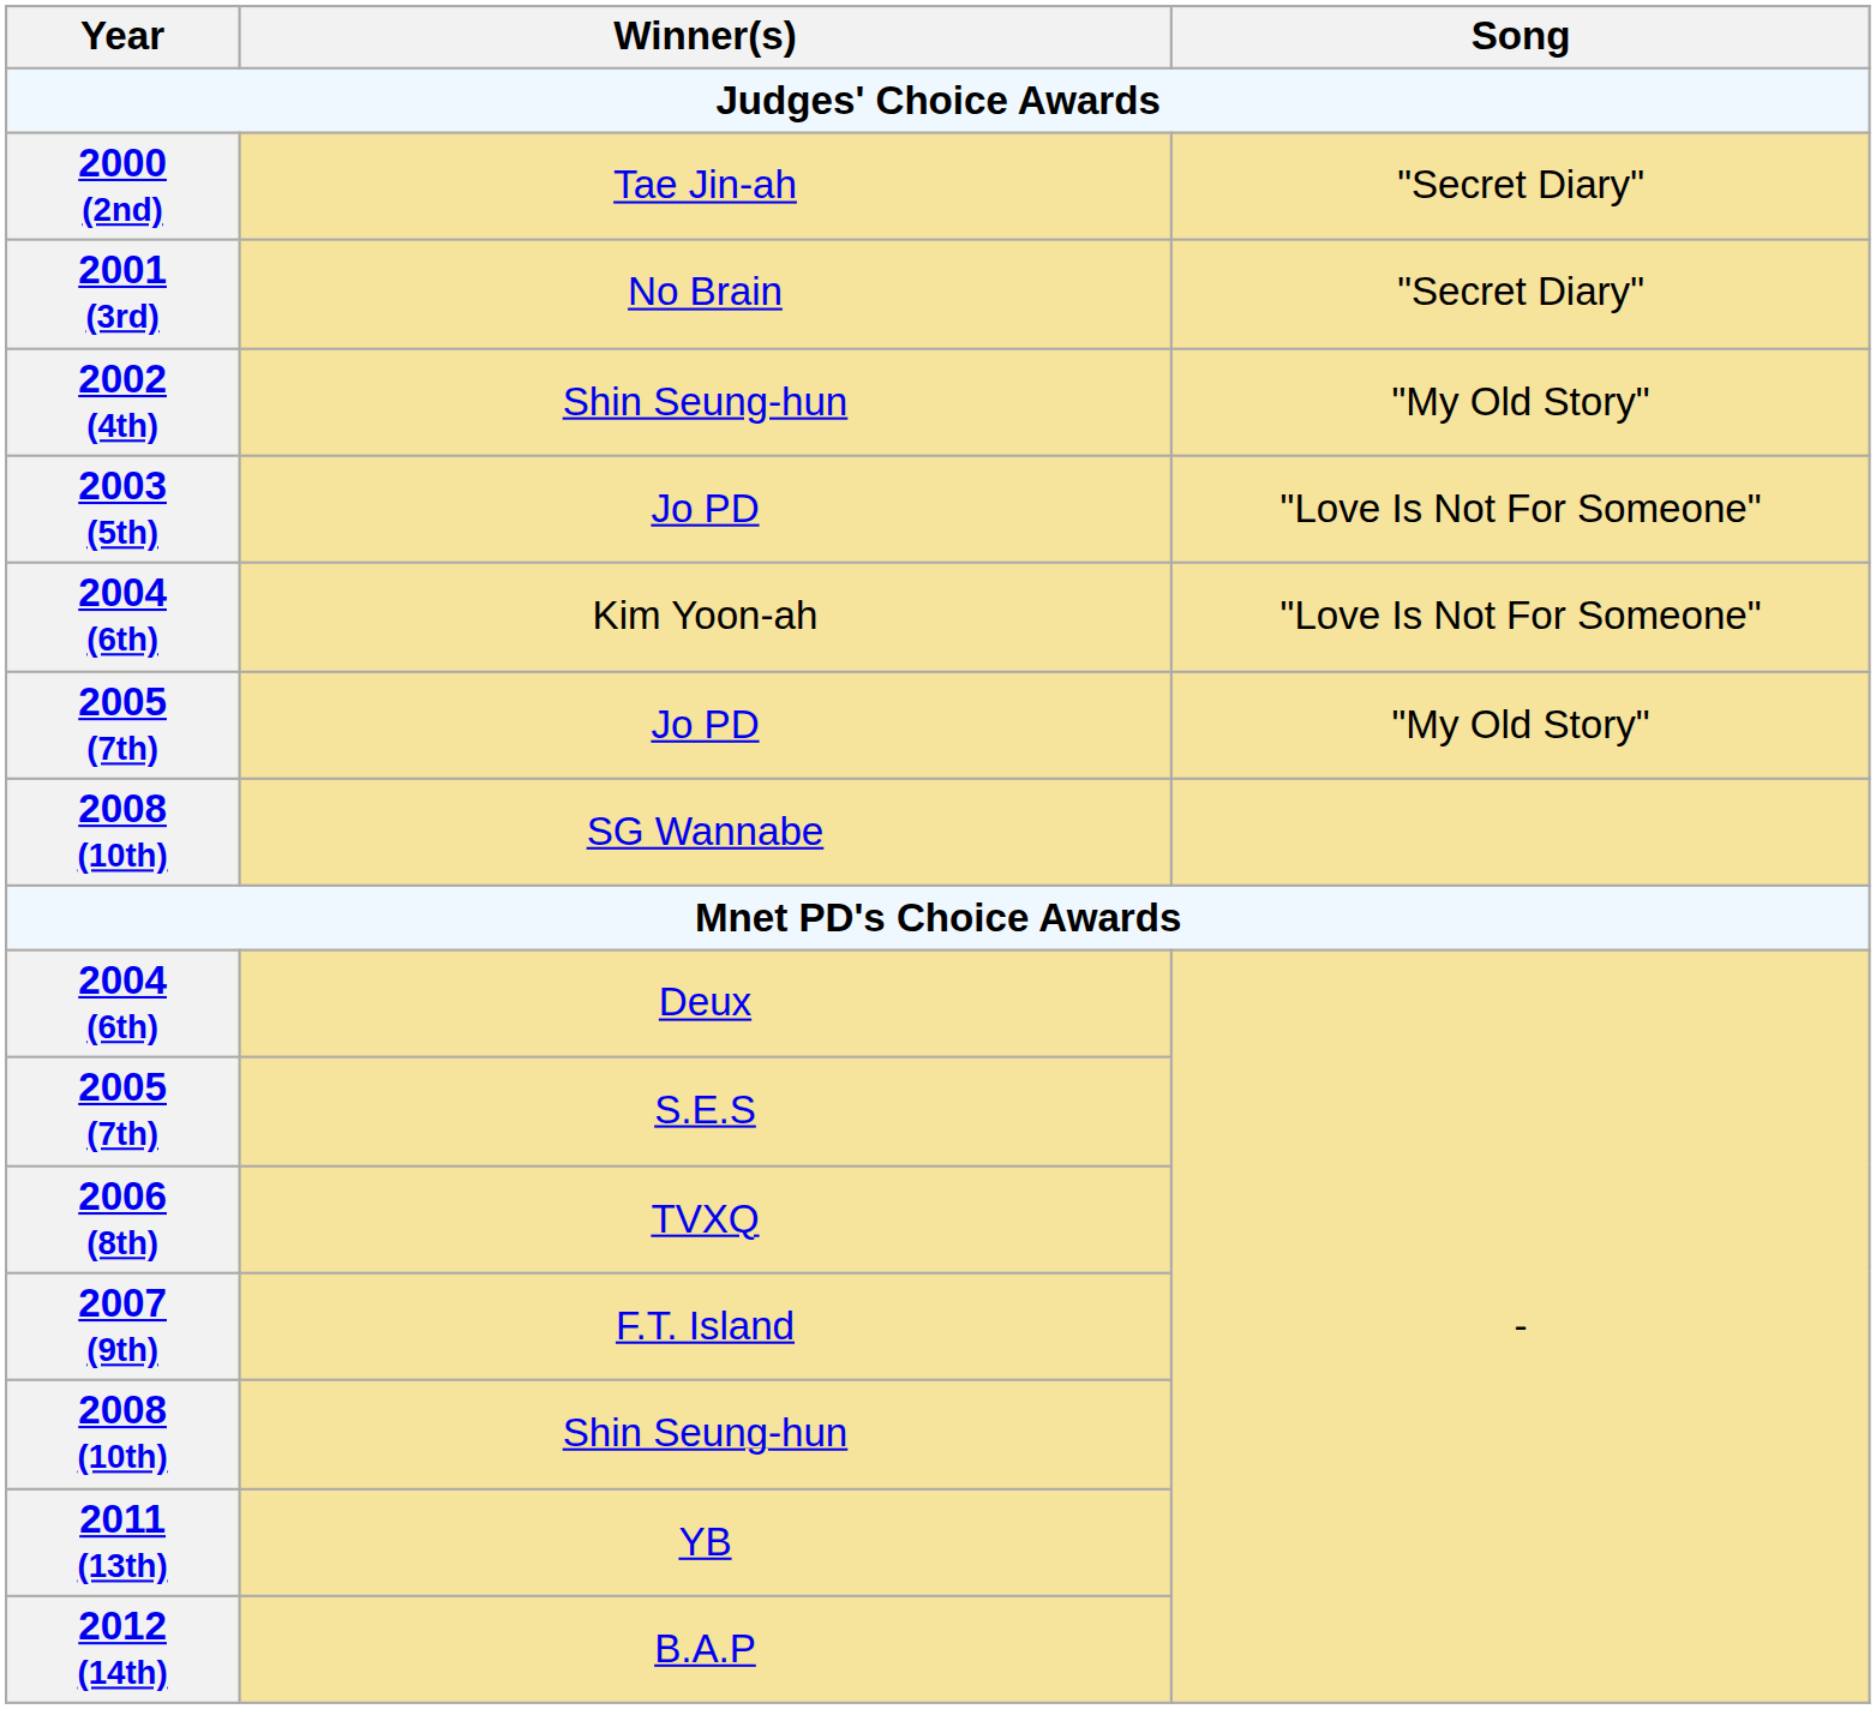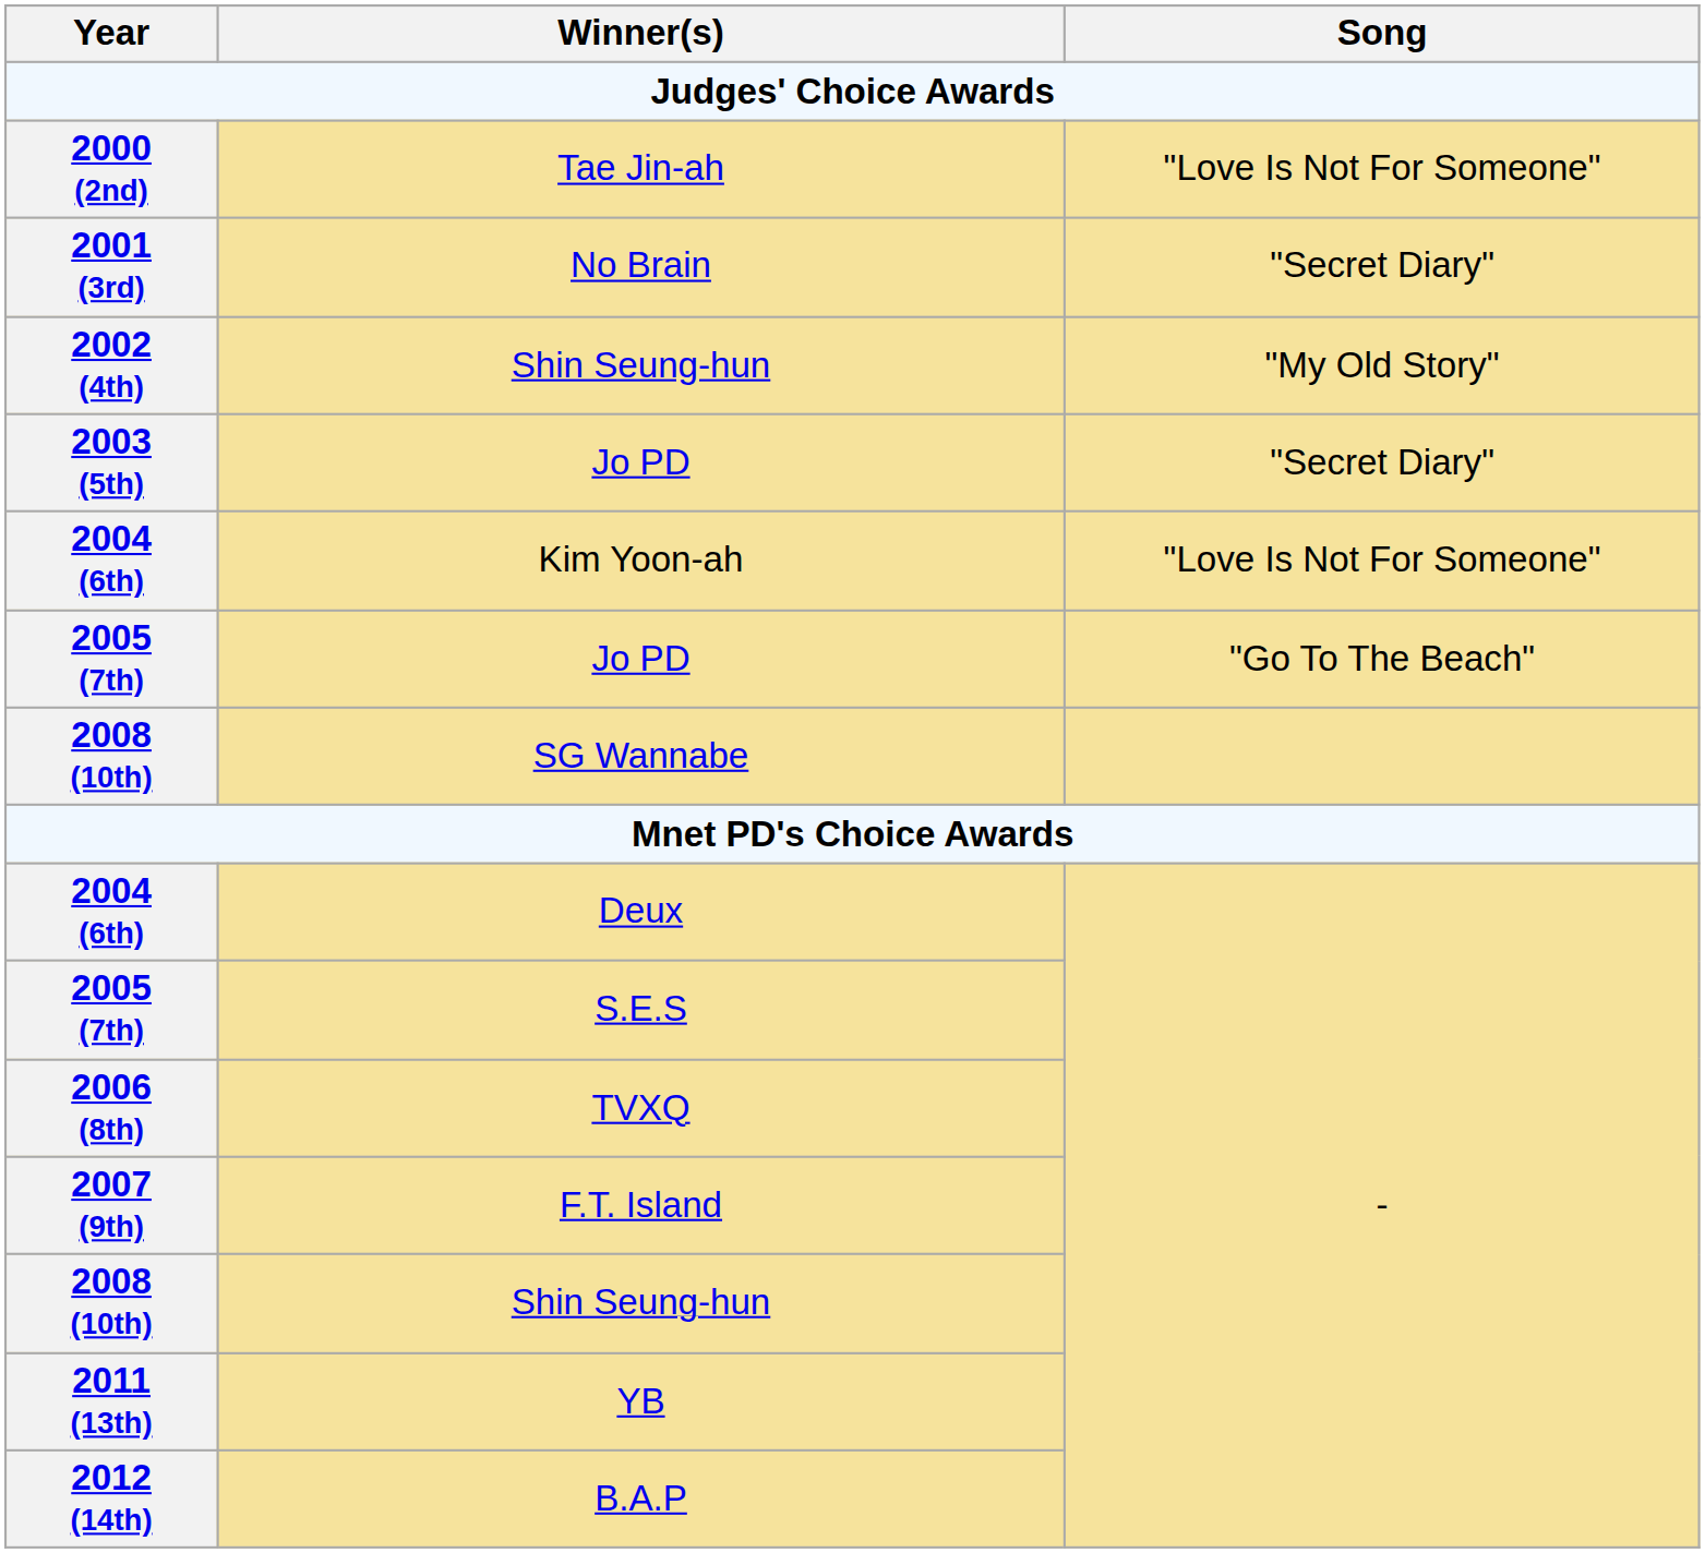 <table class="wikitable" rowspan=2 style="text-align: center; width:85%; background: #f6e39c">
 <tr style="background:#bebebe;">
 <th scope="col" style="width:10%;">Year</th>
 <th scope="col" style="width:40%;">Winner(s)</th>
 <th scope="col" style="width:30%;">Song</th>
 </tr>
 <tr>
 <td colspan=4 style="background:#F0F8FF"><strong>Judges' Choice Awards</strong></td>
 </tr>
 <tr>
 <th scope="row" style="text-align:center"><a href='#'>2000<br><small>(2nd)</small></a></th>
 <td><a href='#'>Tae Jin-ah</a></td>
-<td>"Secret Diary"</td>
+<td>"Love Is Not For Someone"</td>
 </tr>
 <tr>
 <th scope="row" style="text-align:center"><a href='#'>2001<br><small>(3rd)</small></a></th>
 <td><a href='#'>No Brain</a></td>
 <td>"Secret Diary"</td>
 </tr>
 <tr>
 <th scope="row" style="text-align:center"><a href='#'>2002<br><small>(4th)</small></a></th>
 <td><a href='#'>Shin Seung-hun</a></td>
 <td>"My Old Story"</td>
 </tr>
 <tr>
 <th scope="row" style="text-align:center"><a href='#'>2003<br><small>(5th)</small></a></th>
 <td><a href='#'>Jo PD</a></td>
-<td>"Love Is Not For Someone"</td>
+<td>"Secret Diary"</td>
 </tr>
 <tr>
 <th scope="row" style="text-align:center"><a href='#'>2004<br><small>(6th)</small></a></th>
 <td>Kim Yoon-ah</td>
 <td>"Love Is Not For Someone"</td>
 </tr>
 <tr>
 <th scope="row" style="text-align:center"><a href='#'>2005<br><small>(7th)</small></a></th>
 <td><a href='#'>Jo PD</a></td>
-<td>"My Old Story"</td>
+<td>"Go To The Beach"</td>
 </tr>
 <tr>
 <th scope="row" style="text-align:center"><a href='#'>2008<br><small>(10th)</small></a></th>
 <td><a href='#'>SG Wannabe</a></td>
 <td></td>
 </tr>
 <tr>
 <td colspan=4 style="background:#F0F8FF"><strong>Mnet PD's Choice Awards</strong></td>
 </tr>
 <tr>
 <th scope="row" style="text-align:center"><a href='#'>2004<br><small>(6th)</small></a></th>
 <td><a href='#'>Deux</a></td>
 <td rowspan=7>-</td>
 </tr>
 <tr>
 <th scope="row" style="text-align:center"><a href='#'>2005<br><small>(7th)</small></a></th>
 <td><a href='#'>S.E.S</a></td>
 </tr>
 <tr>
 <th scope="row" style="text-align:center"><a href='#'>2006<br><small>(8th)</small></a></th>
 <td><a href='#'>TVXQ</a></td>
 </tr>
 <tr>
 <th scope="row" style="text-align:center"><a href='#'>2007<br><small>(9th)</small></a></th>
 <td><a href='#'>F.T. Island</a></td>
 </tr>
 <tr>
 <th scope="row" style="text-align:center"><a href='#'>2008<br><small>(10th)</small></a></th>
 <td><a href='#'>Shin Seung-hun</a></td>
 </tr>
 <tr>
 <th scope="row" style="text-align:center"><a href='#'>2011<br><small>(13th)</small></a></th>
 <td><a href='#'>YB</a></td>
 </tr>
 <tr>
 <th scope="row" style="text-align:center"><a href='#'>2012<br><small>(14th)</small></a></th>
 <td><a href='#'>B.A.P</a></td>
 </tr>
 </table>
